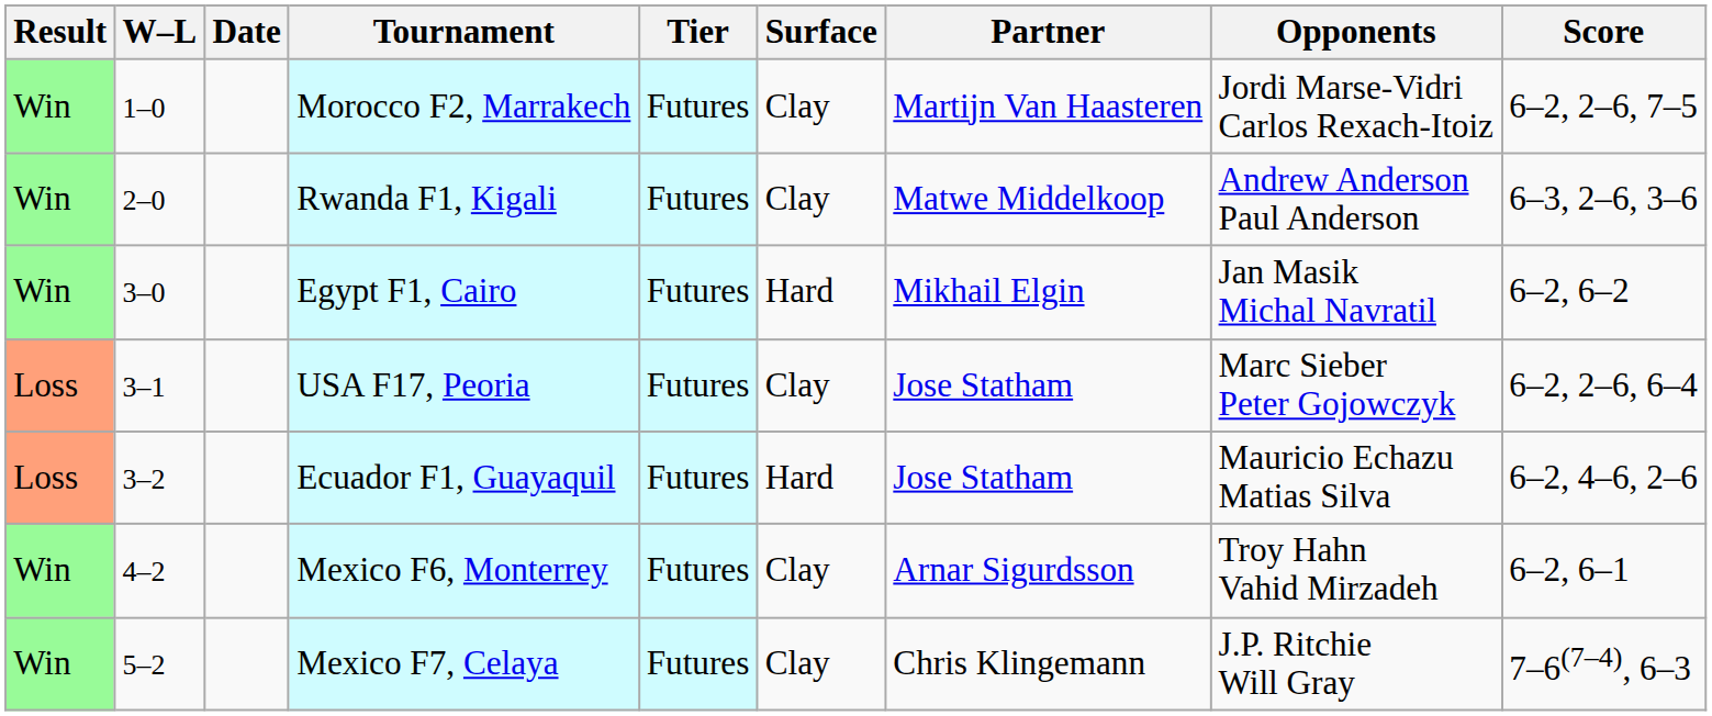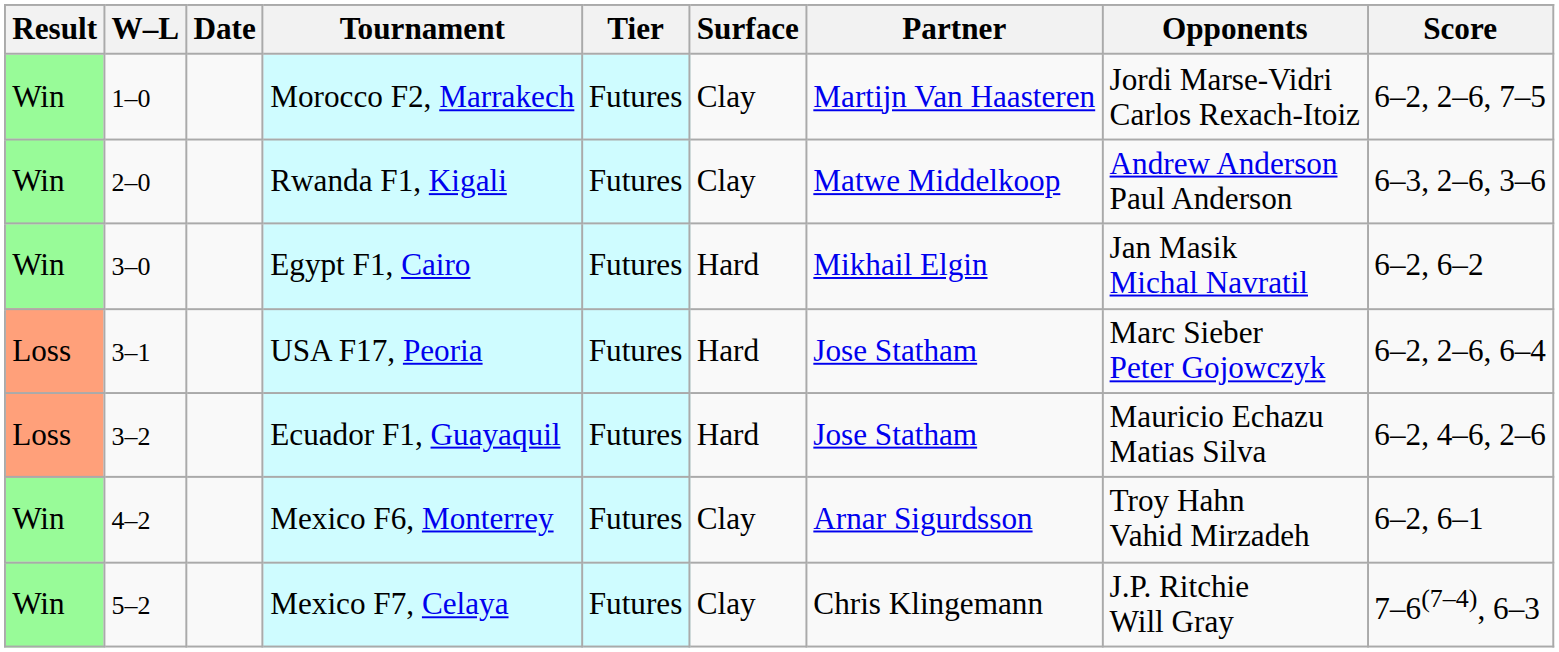 <table class="sortable wikitable">
 <tr>
 <th>Result</th>
 <th class="unsortable">W–L</th>
 <th>Date</th>
 <th>Tournament</th>
 <th>Tier</th>
 <th>Surface</th>
 <th>Partner</th>
 <th>Opponents</th>
 <th class="unsortable">Score</th>
 </tr>
 <tr>
 <td bgcolor=98FB98>Win</td>
 <td><small>1–0</small></td>
 <td></td>
 <td style="background:#cffcff;">Morocco F2, <a href='#'>Marrakech</a></td>
 <td style="background:#cffcff;">Futures</td>
 <td>Clay</td>
 <td> <a href='#'>Martijn Van Haasteren</a></td>
 <td> Jordi Marse-Vidri <br>  Carlos Rexach-Itoiz</td>
 <td>6–2, 2–6, 7–5</td>
 </tr>
 <tr>
 <td bgcolor=98FB98>Win</td>
 <td><small>2–0</small></td>
 <td></td>
 <td style="background:#cffcff;">Rwanda F1, <a href='#'>Kigali</a></td>
 <td style="background:#cffcff;">Futures</td>
 <td>Clay</td>
 <td> <a href='#'>Matwe Middelkoop</a></td>
 <td> <a href='#'>Andrew Anderson</a> <br>  Paul Anderson</td>
 <td>6–3, 2–6, 3–6</td>
 </tr>
 <tr>
 <td bgcolor=98FB98>Win</td>
 <td><small>3–0</small></td>
 <td></td>
 <td style="background:#cffcff;">Egypt F1, <a href='#'>Cairo</a></td>
 <td style="background:#cffcff;">Futures</td>
 <td>Hard</td>
 <td> <a href='#'>Mikhail Elgin</a></td>
 <td> Jan Masik <br>  <a href='#'>Michal Navratil</a></td>
 <td>6–2, 6–2</td>
 </tr>
 <tr>
 <td bgcolor=FFA07A>Loss</td>
 <td><small>3–1</small></td>
 <td></td>
 <td style="background:#cffcff;">USA F17, <a href='#'>Peoria</a></td>
 <td style="background:#cffcff;">Futures</td>
-<td>Clay</td>
+<td>Hard</td>
 <td> <a href='#'>Jose Statham</a></td>
 <td> Marc Sieber <br>  <a href='#'>Peter Gojowczyk</a></td>
 <td>6–2, 2–6, 6–4</td>
 </tr>
 <tr>
 <td bgcolor=FFA07A>Loss</td>
 <td><small>3–2</small></td>
 <td></td>
 <td style="background:#cffcff;">Ecuador F1, <a href='#'>Guayaquil</a></td>
 <td style="background:#cffcff;">Futures</td>
 <td>Hard</td>
 <td> <a href='#'>Jose Statham</a></td>
 <td> Mauricio Echazu <br>  Matias Silva</td>
 <td>6–2, 4–6, 2–6</td>
 </tr>
 <tr>
 <td bgcolor=98FB98>Win</td>
 <td><small>4–2</small></td>
 <td></td>
 <td style="background:#cffcff;">Mexico F6, <a href='#'>Monterrey</a></td>
 <td style="background:#cffcff;">Futures</td>
 <td>Clay</td>
 <td> <a href='#'>Arnar Sigurdsson</a></td>
 <td> Troy Hahn <br>  Vahid Mirzadeh</td>
 <td>6–2, 6–1</td>
 </tr>
 <tr>
 <td bgcolor=98FB98>Win</td>
 <td><small>5–2</small></td>
 <td></td>
 <td style="background:#cffcff;">Mexico F7, <a href='#'>Celaya</a></td>
 <td style="background:#cffcff;">Futures</td>
 <td>Clay</td>
 <td> Chris Klingemann</td>
 <td> J.P. Ritchie <br>  Will Gray</td>
 <td>7–6<sup>(7–4)</sup>, 6–3</td>
 </tr>
 </table>
